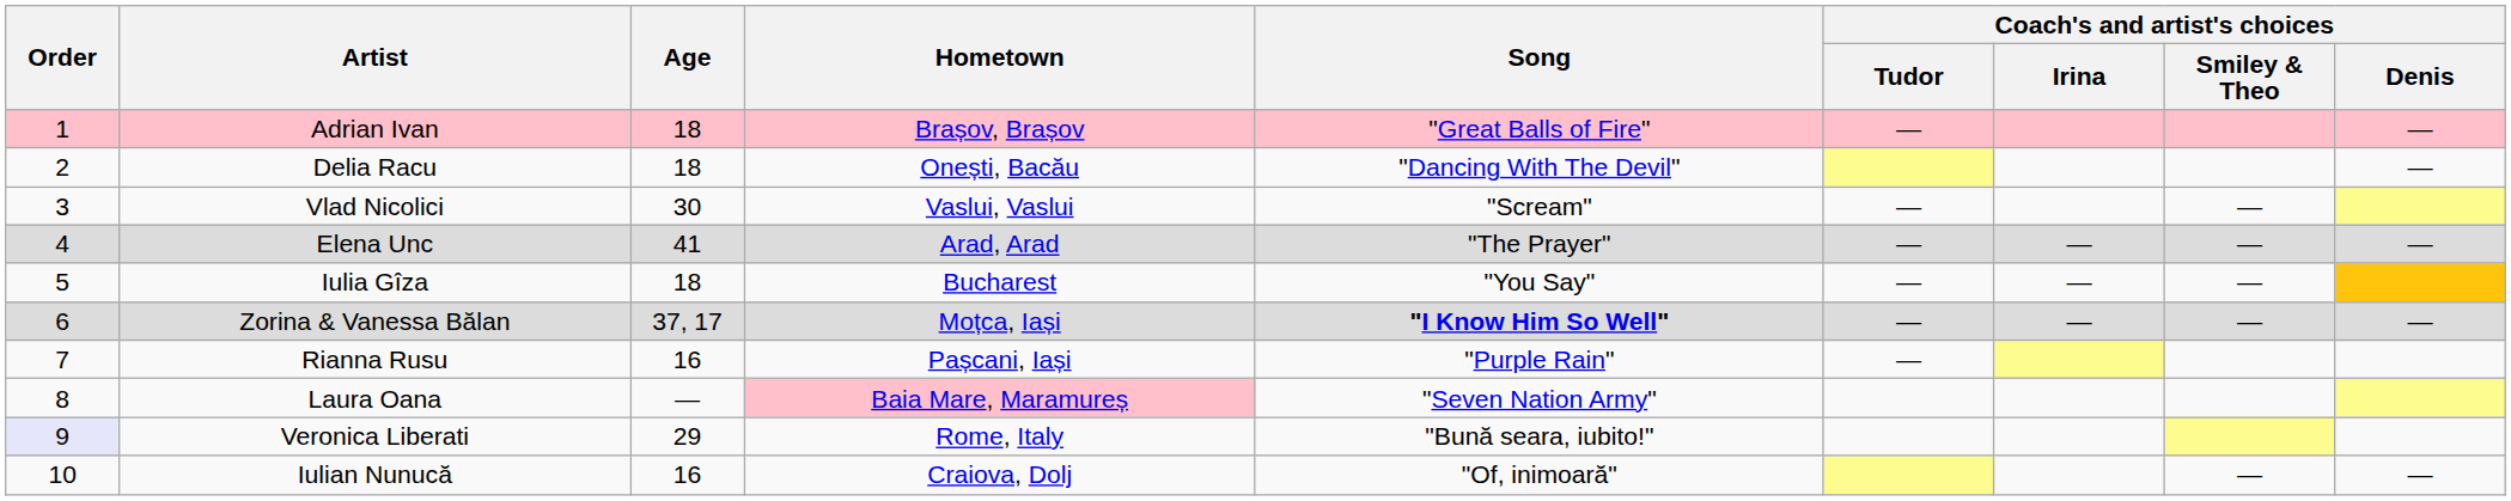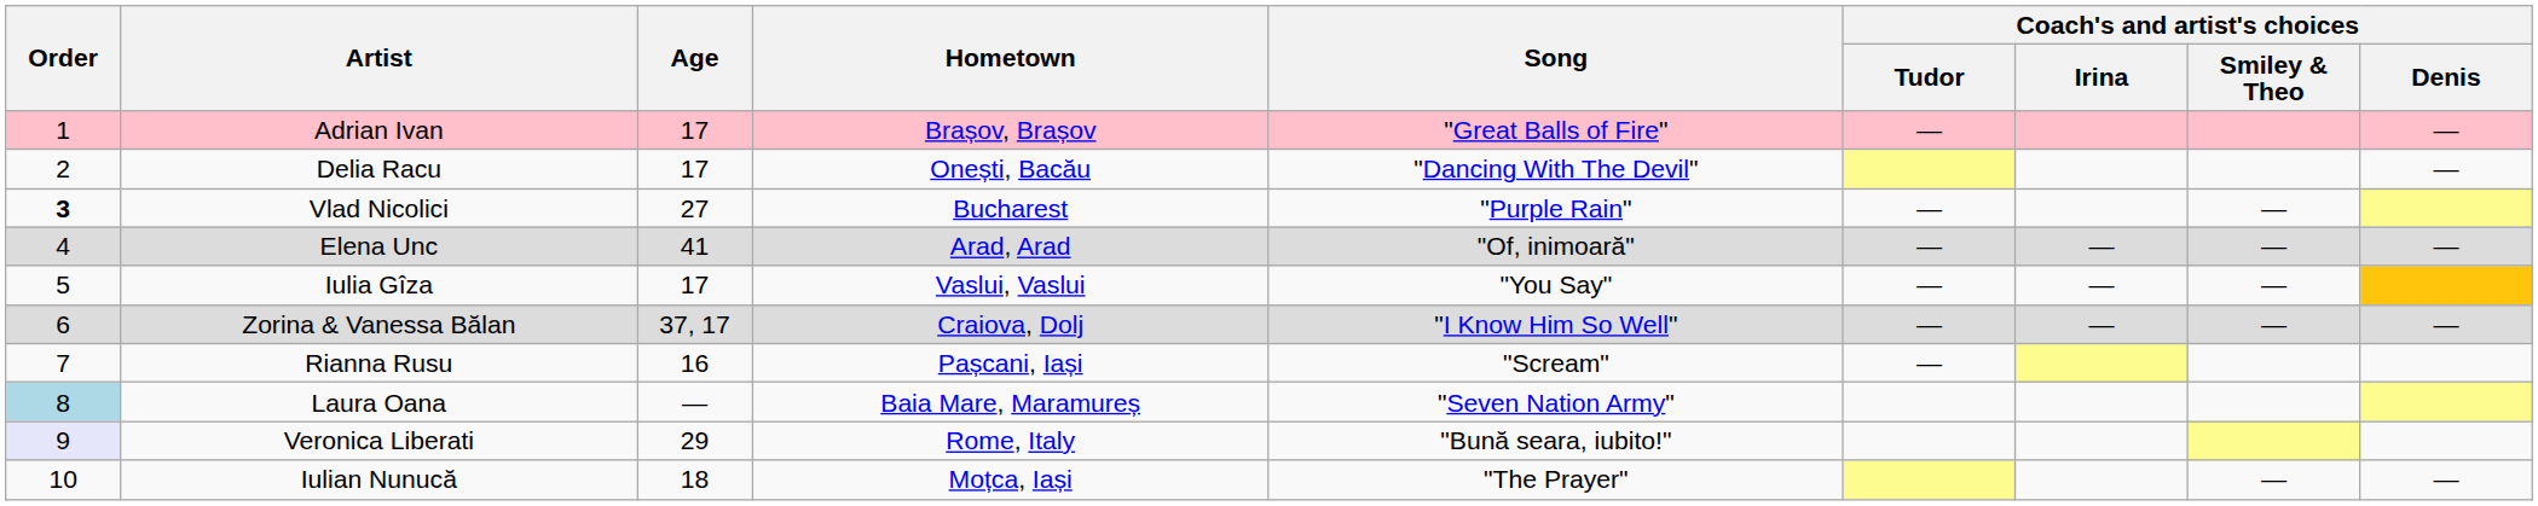 <table class="wikitable" style="text-align:center; line-height:17px; width:100%;">
 <tr>
 <th scope="col" rowspan="2" style="width:04%;">Order</th>
 <th scope="col" rowspan="2" style="width:18%;">Artist</th>
 <th scope="col" rowspan="2" style="width:04%;">Age</th>
 <th scope="col" rowspan="2" style="width:18%;">Hometown</th>
 <th scope="col" rowspan="2" style="width:20%;">Song</th>
 <th scope="col" colspan="4" style="width:24%;">Coach's and artist's choices</th>
 </tr>
 <tr>
 <th style="width:06%;">Tudor</th>
 <th style="width:06%;">Irina</th>
 <th style="width:06%;">Smiley & Theo</th>
 <th style="width:06%;">Denis</th>
 </tr>
 <tr>
 <td style="background:pink">1</td>
 <td style="background:pink">Adrian Ivan</td>
-<td style="background:pink">18</td>
+<td style="background:pink">17</td>
 <td style="background:pink"><a href='#'>Brașov</a>, <a href='#'>Brașov</a></td>
 <td style="background:pink">"<a href='#'>Great Balls of Fire</a>"</td>
 <td style="background:pink">—</td>
 <td style="background:pink"></td>
 <td style="background:pink"></td>
 <td style="background:pink">—</td>
 </tr>
 <tr>
 <td>2</td>
 <td>Delia Racu</td>
-<td>18</td>
+<td>17</td>
 <td><a href='#'>Onești</a>, <a href='#'>Bacău</a></td>
 <td>"<a href='#'>Dancing With The Devil</a>"</td>
 <td style="background:#fdfc8f;"></td>
 <td></td>
 <td></td>
 <td>—</td>
 </tr>
 <tr>
-<td>3</td>
+<td><strong>3</strong></td>
 <td>Vlad Nicolici</td>
-<td>30</td>
-<td><a href='#'>Vaslui</a>, <a href='#'>Vaslui</a></td>
-<td>"Scream"</td>
+<td>27</td>
+<td><a href='#'>Bucharest</a></td>
+<td>"<a href='#'>Purple Rain</a>"</td>
 <td>—</td>
 <td></td>
 <td>—</td>
 <td style="background:#fdfc8f;"></td>
 </tr>
 <tr style="background:#DCDCDC;">
 <td>4</td>
 <td>Elena Unc</td>
 <td>41</td>
 <td><a href='#'>Arad</a>, <a href='#'>Arad</a></td>
-<td>"The Prayer"</td>
+<td>"Of, inimoară"</td>
 <td>—</td>
 <td>—</td>
 <td>—</td>
 <td>—</td>
 </tr>
 <tr>
 <td>5</td>
 <td>Iulia Gîza</td>
-<td>18</td>
-<td><a href='#'>Bucharest</a></td>
+<td>17</td>
+<td><a href='#'>Vaslui</a>, <a href='#'>Vaslui</a></td>
 <td>"You Say"</td>
 <td>—</td>
 <td>—</td>
 <td>—</td>
 <td style="background:#ffc40c;"></td>
 </tr>
 <tr style="background:#DCDCDC;">
 <td>6</td>
 <td>Zorina & Vanessa Bălan</td>
 <td>37, 17</td>
-<td><a href='#'>Moțca</a>, <a href='#'>Iași</a></td>
-<td><strong>"<a href='#'>I Know Him So Well</a>"</strong></td>
+<td><a href='#'>Craiova</a>, <a href='#'>Dolj</a></td>
+<td>"<a href='#'>I Know Him So Well</a>"</td>
 <td>—</td>
 <td>—</td>
 <td>—</td>
 <td>—</td>
 </tr>
 <tr>
 <td>7</td>
 <td>Rianna Rusu</td>
 <td>16</td>
 <td><a href='#'>Pașcani</a>, <a href='#'>Iași</a></td>
-<td>"<a href='#'>Purple Rain</a>"</td>
+<td>"Scream"</td>
 <td>—</td>
 <td style="background:#fdfc8f;"></td>
 <td></td>
 <td></td>
 </tr>
 <tr>
-<td>8</td>
+<td style="background: lightblue;">8</td>
 <td>Laura Oana</td>
 <td>—</td>
-<td style="background: pink;"><a href='#'>Baia Mare</a>, <a href='#'>Maramureș</a></td>
+<td><a href='#'>Baia Mare</a>, <a href='#'>Maramureș</a></td>
 <td>"<a href='#'>Seven Nation Army</a>"</td>
 <td></td>
 <td></td>
 <td></td>
 <td style="background:#fdfc8f;"></td>
 </tr>
 <tr>
 <td style="background: lavender;">9</td>
 <td>Veronica Liberati</td>
 <td>29</td>
 <td><a href='#'>Rome</a>, <a href='#'>Italy</a></td>
 <td>"Bună seara, iubito!"</td>
 <td></td>
 <td></td>
 <td style="background:#fdfc8f;"></td>
 <td></td>
 </tr>
 <tr>
 <td>10</td>
 <td>Iulian Nunucă</td>
-<td>16</td>
-<td><a href='#'>Craiova</a>, <a href='#'>Dolj</a></td>
-<td>"Of, inimoară"</td>
+<td>18</td>
+<td><a href='#'>Moțca</a>, <a href='#'>Iași</a></td>
+<td>"The Prayer"</td>
 <td style="background:#fdfc8f;"></td>
 <td></td>
 <td>—</td>
 <td>—</td>
 </tr>
 </table>
